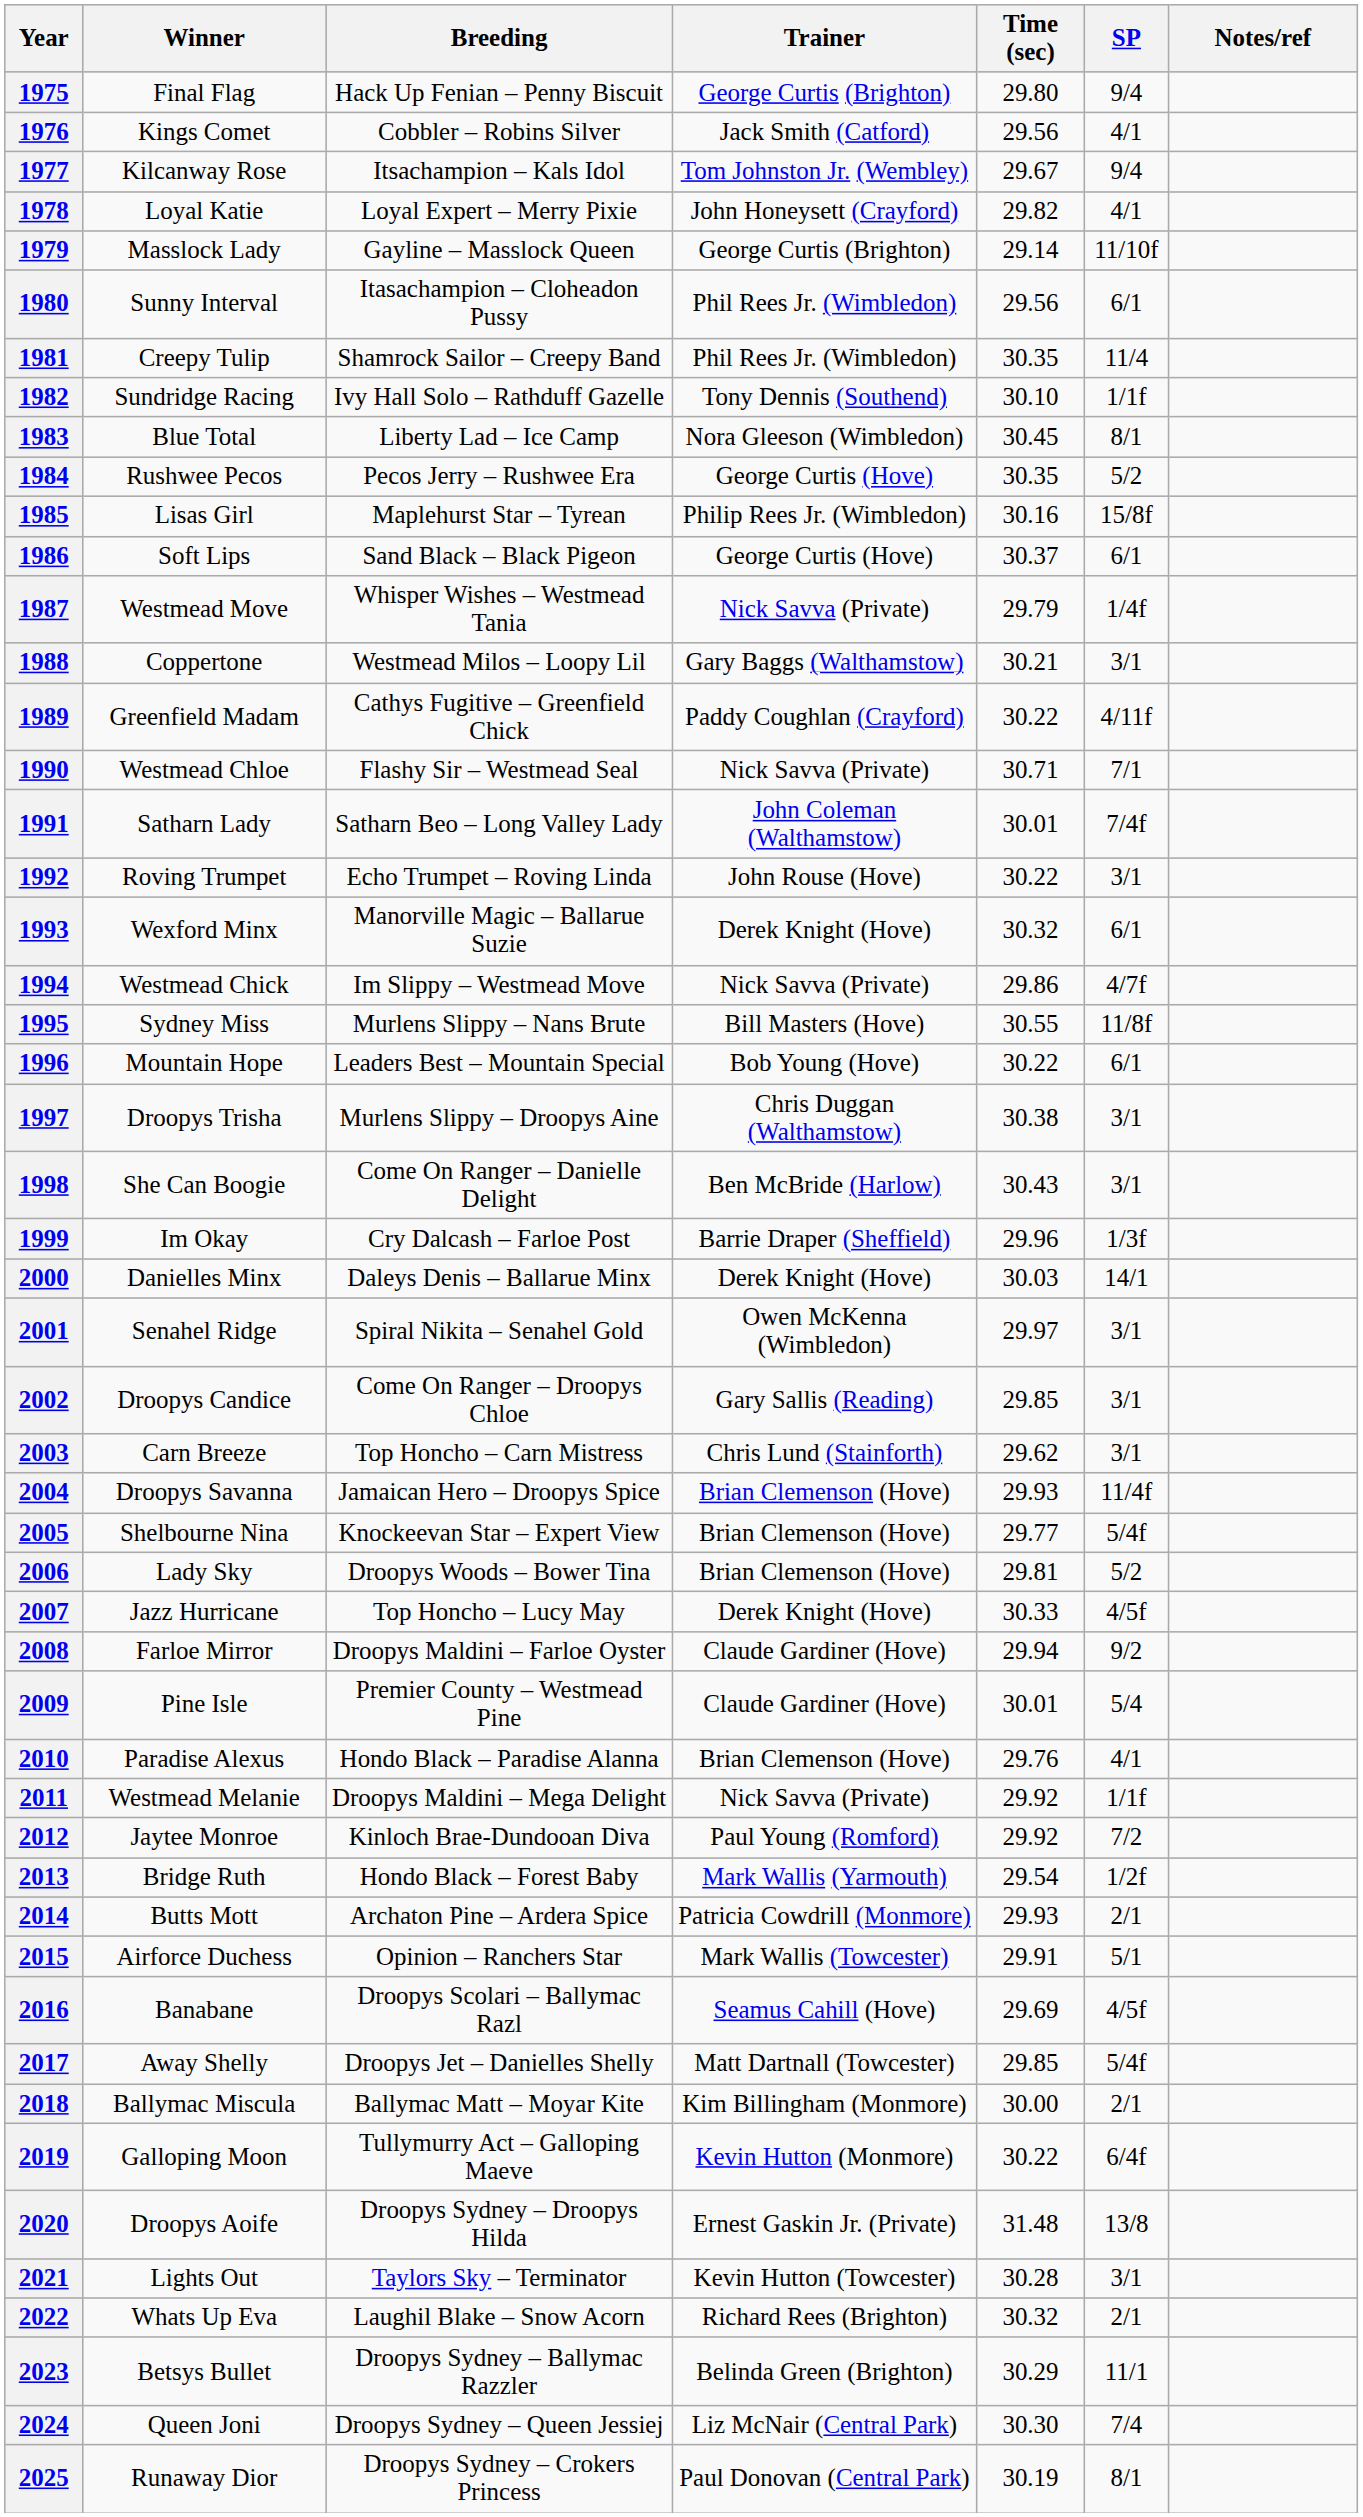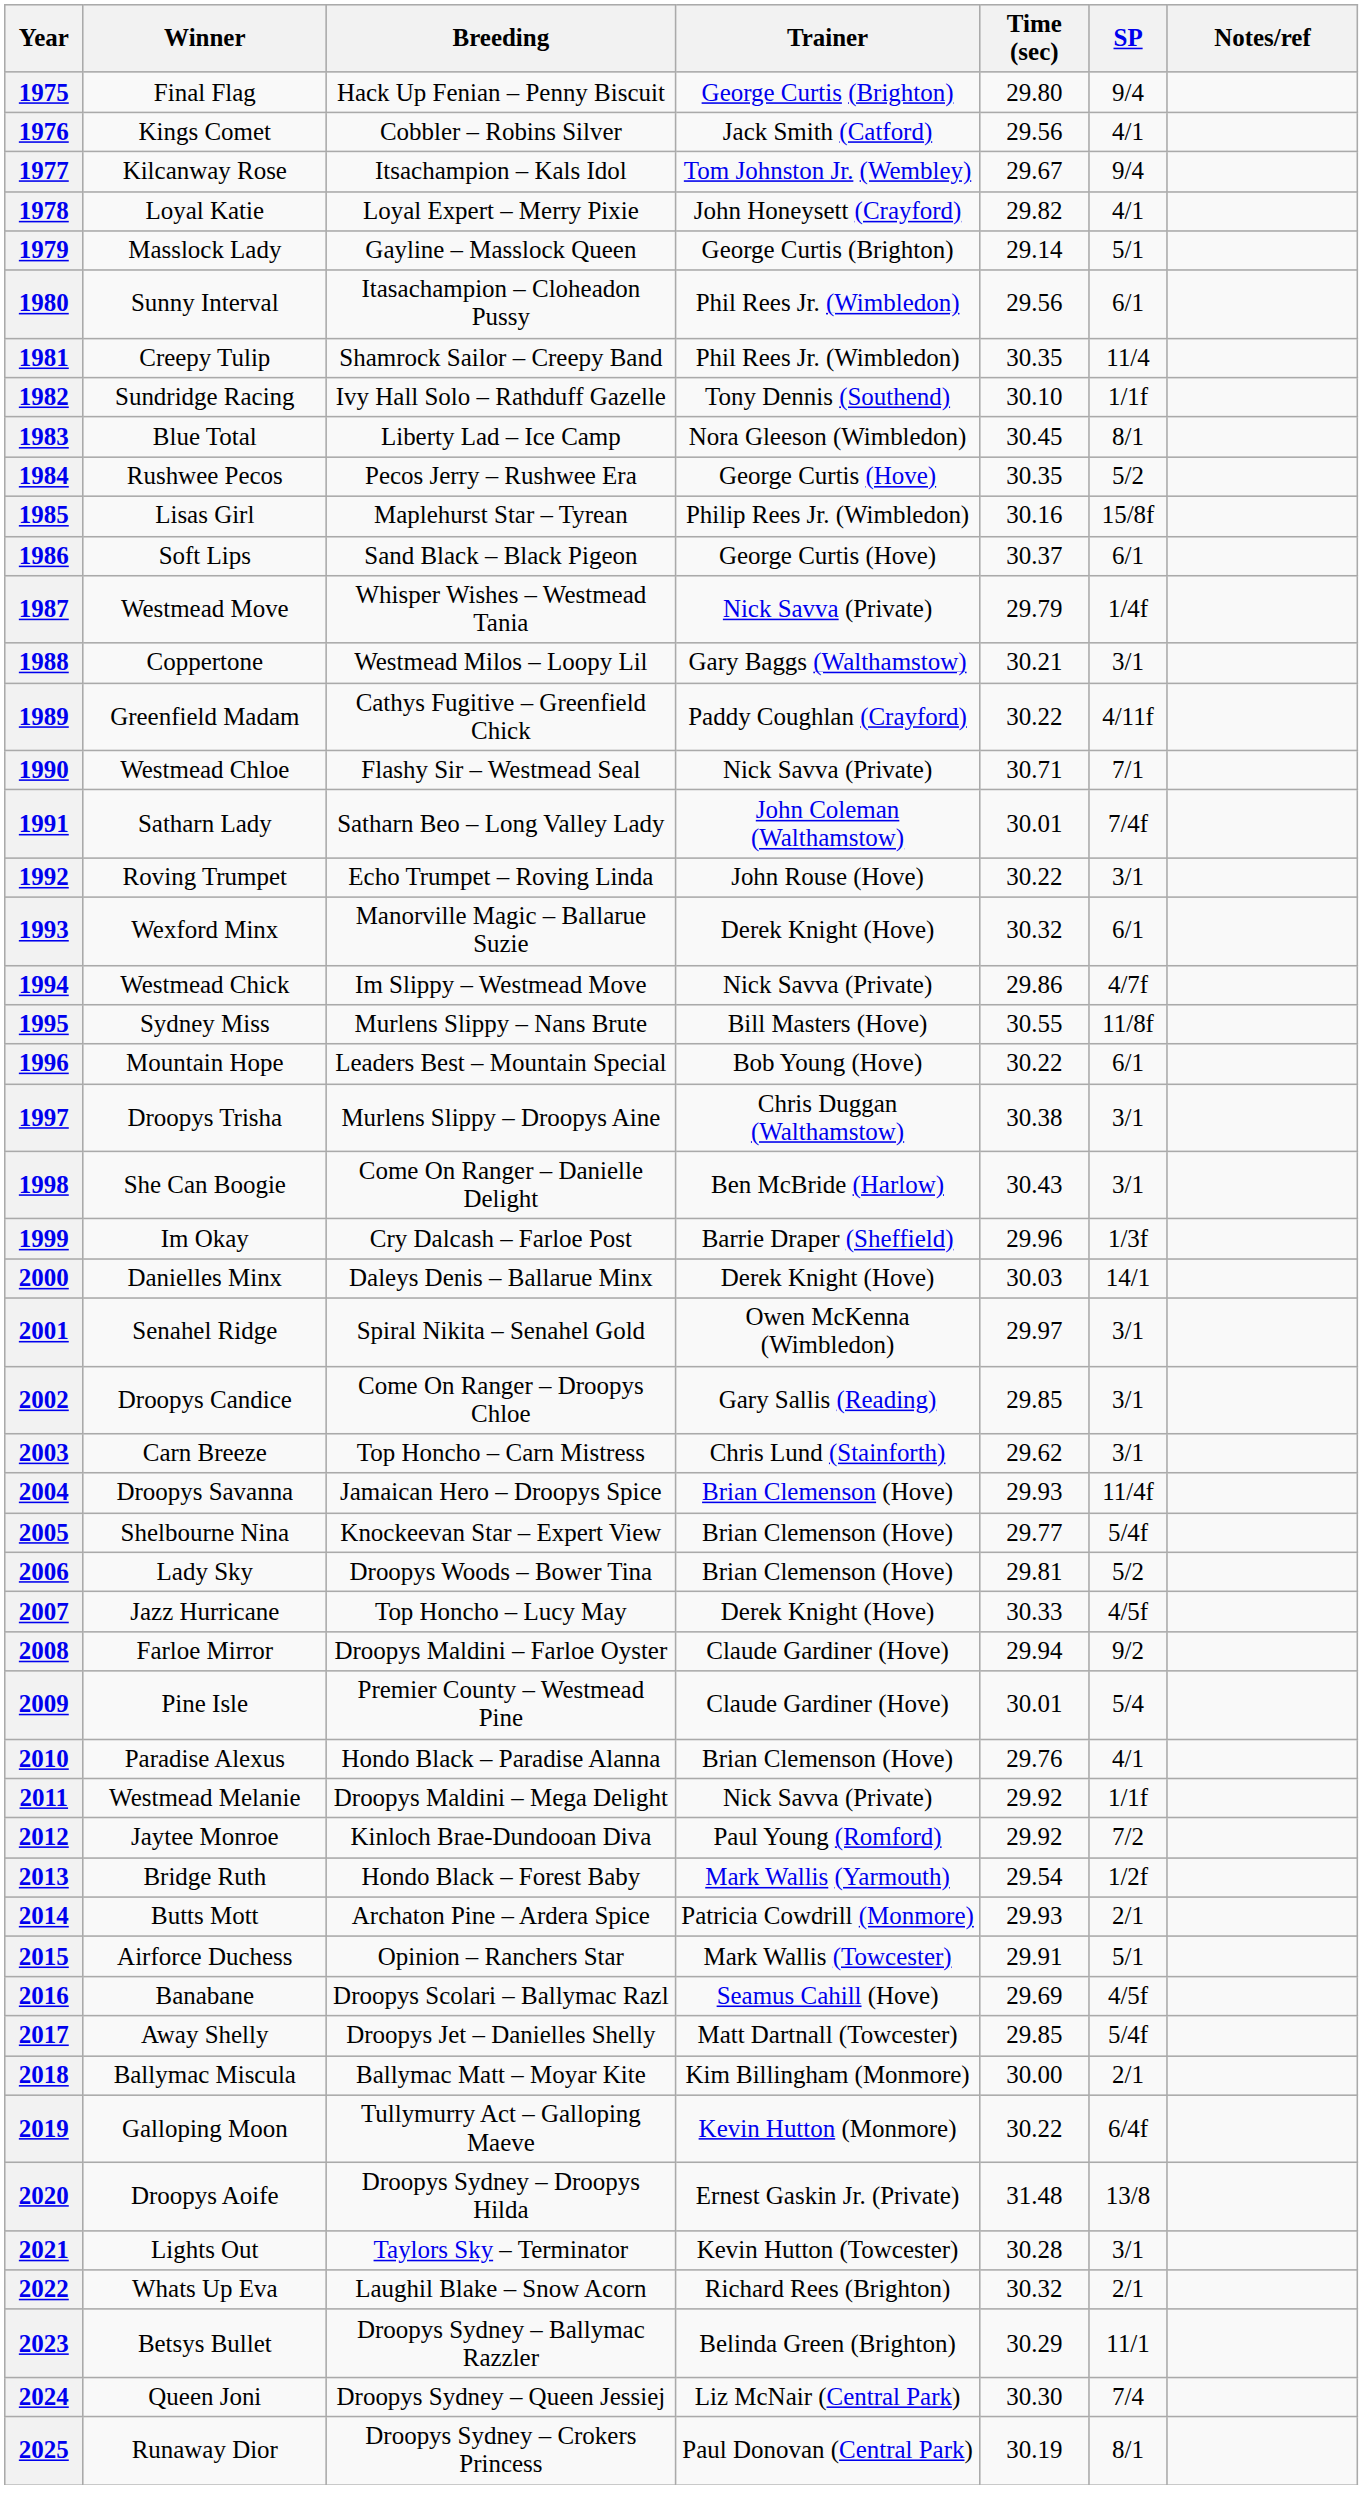 <table class="wikitable" style="text-align:center">
 <tr>
 <th width=50>Year</th>
 <th width=200>Winner</th>
 <th width=300>Breeding</th>
 <th width=250>Trainer</th>
 <th width=80>Time (sec)</th>
 <th width=50><a href='#'>SP</a></th>
 <th width=150>Notes/ref</th>
 </tr>
 <tr>
 <th><a href='#'>1975</a></th>
 <td>Final Flag</td>
 <td>Hack Up Fenian – Penny Biscuit</td>
 <td><a href='#'>George Curtis</a> <a href='#'>(Brighton)</a></td>
 <td>29.80</td>
 <td>9/4</td>
 <td></td>
 </tr>
 <tr>
 <th><a href='#'>1976</a></th>
 <td>Kings Comet</td>
 <td>Cobbler – Robins Silver</td>
 <td>Jack Smith <a href='#'>(Catford)</a></td>
 <td>29.56</td>
 <td>4/1</td>
 <td></td>
 </tr>
 <tr>
 <th><a href='#'>1977</a></th>
 <td>Kilcanway Rose</td>
 <td>Itsachampion – Kals Idol</td>
 <td><a href='#'>Tom Johnston Jr.</a> <a href='#'>(Wembley)</a></td>
 <td>29.67</td>
 <td>9/4</td>
 <td></td>
 </tr>
 <tr>
 <th><a href='#'>1978</a></th>
 <td>Loyal Katie</td>
 <td>Loyal Expert – Merry Pixie</td>
 <td>John Honeysett <a href='#'>(Crayford)</a></td>
 <td>29.82</td>
 <td>4/1</td>
 <td></td>
 </tr>
 <tr>
 <th><a href='#'>1979</a></th>
 <td>Masslock Lady</td>
 <td>Gayline – Masslock Queen</td>
 <td>George Curtis (Brighton)</td>
 <td>29.14</td>
-<td>11/10f</td>
+<td>5/1</td>
 <td></td>
 </tr>
 <tr>
 <th><a href='#'>1980</a></th>
 <td>Sunny Interval</td>
 <td>Itasachampion – Cloheadon Pussy</td>
 <td>Phil Rees Jr. <a href='#'>(Wimbledon)</a></td>
 <td>29.56</td>
 <td>6/1</td>
 <td></td>
 </tr>
 <tr>
 <th><a href='#'>1981</a></th>
 <td>Creepy Tulip</td>
 <td>Shamrock Sailor – Creepy Band</td>
 <td>Phil Rees Jr. (Wimbledon)</td>
 <td>30.35</td>
 <td>11/4</td>
 <td></td>
 </tr>
 <tr>
 <th><a href='#'>1982</a></th>
 <td>Sundridge Racing</td>
 <td>Ivy Hall Solo – Rathduff Gazelle</td>
 <td>Tony Dennis <a href='#'>(Southend)</a></td>
 <td>30.10</td>
 <td>1/1f</td>
 <td></td>
 </tr>
 <tr>
 <th><a href='#'>1983</a></th>
 <td>Blue Total</td>
 <td>Liberty Lad – Ice Camp</td>
 <td>Nora Gleeson (Wimbledon)</td>
 <td>30.45</td>
 <td>8/1</td>
 <td></td>
 </tr>
 <tr>
 <th><a href='#'>1984</a></th>
 <td>Rushwee Pecos</td>
 <td>Pecos Jerry – Rushwee Era</td>
 <td>George Curtis <a href='#'>(Hove)</a></td>
 <td>30.35</td>
 <td>5/2</td>
 <td></td>
 </tr>
 <tr>
 <th><a href='#'>1985</a></th>
 <td>Lisas Girl</td>
 <td>Maplehurst Star – Tyrean</td>
 <td>Philip Rees Jr. (Wimbledon)</td>
 <td>30.16</td>
 <td>15/8f</td>
 <td></td>
 </tr>
 <tr>
 <th><a href='#'>1986</a></th>
 <td>Soft Lips</td>
 <td>Sand Black – Black Pigeon</td>
 <td>George Curtis (Hove)</td>
 <td>30.37</td>
 <td>6/1</td>
 <td></td>
 </tr>
 <tr>
 <th><a href='#'>1987</a></th>
 <td>Westmead Move</td>
 <td>Whisper Wishes – Westmead Tania</td>
 <td><a href='#'>Nick Savva</a> (Private)</td>
 <td>29.79</td>
 <td>1/4f</td>
 <td></td>
 </tr>
 <tr>
 <th><a href='#'>1988</a></th>
 <td>Coppertone</td>
 <td>Westmead Milos – Loopy Lil</td>
 <td>Gary Baggs <a href='#'>(Walthamstow)</a></td>
 <td>30.21</td>
 <td>3/1</td>
 <td></td>
 </tr>
 <tr>
 <th><a href='#'>1989</a></th>
 <td>Greenfield Madam</td>
 <td>Cathys Fugitive – Greenfield Chick</td>
 <td>Paddy Coughlan <a href='#'>(Crayford)</a></td>
 <td>30.22</td>
 <td>4/11f</td>
 <td></td>
 </tr>
 <tr>
 <th><a href='#'>1990</a></th>
 <td>Westmead Chloe</td>
 <td>Flashy Sir – Westmead Seal</td>
 <td>Nick Savva (Private)</td>
 <td>30.71</td>
 <td>7/1</td>
 <td></td>
 </tr>
 <tr>
 <th><a href='#'>1991</a></th>
 <td>Satharn Lady</td>
 <td>Satharn Beo – Long Valley Lady</td>
 <td><a href='#'>John Coleman</a> <a href='#'>(Walthamstow)</a></td>
 <td>30.01</td>
 <td>7/4f</td>
 <td></td>
 </tr>
 <tr>
 <th><a href='#'>1992</a></th>
 <td>Roving Trumpet</td>
 <td>Echo Trumpet – Roving Linda</td>
 <td>John Rouse (Hove)</td>
 <td>30.22</td>
 <td>3/1</td>
 <td></td>
 </tr>
 <tr>
 <th><a href='#'>1993</a></th>
 <td>Wexford Minx</td>
 <td>Manorville Magic – Ballarue Suzie</td>
 <td>Derek Knight (Hove)</td>
 <td>30.32</td>
 <td>6/1</td>
 <td></td>
 </tr>
 <tr>
 <th><a href='#'>1994</a></th>
 <td>Westmead Chick</td>
 <td>Im Slippy – Westmead Move</td>
 <td>Nick Savva (Private)</td>
 <td>29.86</td>
 <td>4/7f</td>
 <td></td>
 </tr>
 <tr>
 <th><a href='#'>1995</a></th>
 <td>Sydney Miss</td>
 <td>Murlens Slippy – Nans Brute</td>
 <td>Bill Masters (Hove)</td>
 <td>30.55</td>
 <td>11/8f</td>
 <td></td>
 </tr>
 <tr>
 <th><a href='#'>1996</a></th>
 <td>Mountain Hope</td>
 <td>Leaders Best – Mountain Special</td>
 <td>Bob Young (Hove)</td>
 <td>30.22</td>
 <td>6/1</td>
 <td></td>
 </tr>
 <tr>
 <th><a href='#'>1997</a></th>
 <td>Droopys Trisha</td>
 <td>Murlens Slippy – Droopys Aine</td>
 <td>Chris Duggan <a href='#'>(Walthamstow)</a></td>
 <td>30.38</td>
 <td>3/1</td>
 <td></td>
 </tr>
 <tr>
 <th><a href='#'>1998</a></th>
 <td>She Can Boogie</td>
 <td>Come On Ranger – Danielle Delight</td>
 <td>Ben McBride <a href='#'>(Harlow)</a></td>
 <td>30.43</td>
 <td>3/1</td>
 <td></td>
 </tr>
 <tr>
 <th><a href='#'>1999</a></th>
 <td>Im Okay</td>
 <td>Cry Dalcash – Farloe Post</td>
 <td>Barrie Draper <a href='#'>(Sheffield)</a></td>
 <td>29.96</td>
 <td>1/3f</td>
 <td></td>
 </tr>
 <tr>
 <th><a href='#'>2000</a></th>
 <td>Danielles Minx</td>
 <td>Daleys Denis – Ballarue Minx</td>
 <td>Derek Knight (Hove)</td>
 <td>30.03</td>
 <td>14/1</td>
 <td></td>
 </tr>
 <tr>
 <th><a href='#'>2001</a></th>
 <td>Senahel Ridge</td>
 <td>Spiral Nikita – Senahel Gold</td>
 <td>Owen McKenna (Wimbledon)</td>
 <td>29.97</td>
 <td>3/1</td>
 <td></td>
 </tr>
 <tr>
 <th><a href='#'>2002</a></th>
 <td>Droopys Candice</td>
 <td>Come On Ranger – Droopys Chloe</td>
 <td>Gary Sallis <a href='#'>(Reading)</a></td>
 <td>29.85</td>
 <td>3/1</td>
 <td></td>
 </tr>
 <tr>
 <th><a href='#'>2003</a></th>
 <td>Carn Breeze</td>
 <td>Top Honcho – Carn Mistress</td>
 <td>Chris Lund <a href='#'>(Stainforth)</a></td>
 <td>29.62</td>
 <td>3/1</td>
 <td></td>
 </tr>
 <tr>
 <th><a href='#'>2004</a></th>
 <td>Droopys Savanna</td>
 <td>Jamaican Hero – Droopys Spice</td>
 <td><a href='#'>Brian Clemenson</a> (Hove)</td>
 <td>29.93</td>
 <td>11/4f</td>
 <td></td>
 </tr>
 <tr>
 <th><a href='#'>2005</a></th>
 <td>Shelbourne Nina</td>
 <td>Knockeevan Star – Expert View</td>
 <td>Brian Clemenson (Hove)</td>
 <td>29.77</td>
 <td>5/4f</td>
 <td></td>
 </tr>
 <tr>
 <th><a href='#'>2006</a></th>
 <td>Lady Sky</td>
 <td>Droopys Woods – Bower Tina</td>
 <td>Brian Clemenson (Hove)</td>
 <td>29.81</td>
 <td>5/2</td>
 <td></td>
 </tr>
 <tr>
 <th><a href='#'>2007</a></th>
 <td>Jazz Hurricane</td>
 <td>Top Honcho – Lucy May</td>
 <td>Derek Knight (Hove)</td>
 <td>30.33</td>
 <td>4/5f</td>
 <td></td>
 </tr>
 <tr>
 <th><a href='#'>2008</a></th>
 <td>Farloe Mirror</td>
 <td>Droopys Maldini – Farloe Oyster</td>
 <td>Claude Gardiner (Hove)</td>
 <td>29.94</td>
 <td>9/2</td>
 <td></td>
 </tr>
 <tr>
 <th><a href='#'>2009</a></th>
 <td>Pine Isle</td>
 <td>Premier County – Westmead Pine</td>
 <td>Claude Gardiner (Hove)</td>
 <td>30.01</td>
 <td>5/4</td>
 <td></td>
 </tr>
 <tr>
 <th><a href='#'>2010</a></th>
 <td>Paradise Alexus</td>
 <td>Hondo Black – Paradise Alanna</td>
 <td>Brian Clemenson (Hove)</td>
 <td>29.76</td>
 <td>4/1</td>
 <td></td>
 </tr>
 <tr>
 <th><a href='#'>2011</a></th>
 <td>Westmead Melanie</td>
 <td>Droopys Maldini – Mega Delight</td>
 <td>Nick Savva (Private)</td>
 <td>29.92</td>
 <td>1/1f</td>
 <td></td>
 </tr>
 <tr>
 <th><a href='#'>2012</a></th>
 <td>Jaytee Monroe</td>
 <td>Kinloch Brae-Dundooan Diva</td>
 <td>Paul Young <a href='#'>(Romford)</a></td>
 <td>29.92</td>
 <td>7/2</td>
 <td></td>
 </tr>
 <tr>
 <th><a href='#'>2013</a></th>
 <td>Bridge Ruth</td>
 <td>Hondo Black – Forest Baby</td>
 <td><a href='#'>Mark Wallis</a> <a href='#'>(Yarmouth)</a></td>
 <td>29.54</td>
 <td>1/2f</td>
 <td></td>
 </tr>
 <tr>
 <th><a href='#'>2014</a></th>
 <td>Butts Mott</td>
 <td>Archaton Pine – Ardera Spice</td>
 <td>Patricia Cowdrill <a href='#'>(Monmore)</a></td>
 <td>29.93</td>
 <td>2/1</td>
 <td></td>
 </tr>
 <tr>
 <th><a href='#'>2015</a></th>
 <td>Airforce Duchess</td>
 <td> Opinion – Ranchers Star</td>
 <td>Mark Wallis <a href='#'>(Towcester)</a></td>
 <td>29.91</td>
 <td>5/1</td>
 <td></td>
 </tr>
 <tr>
 <th><a href='#'>2016</a></th>
 <td>Banabane</td>
 <td>Droopys Scolari – Ballymac Razl</td>
 <td><a href='#'>Seamus Cahill</a> (Hove)</td>
 <td>29.69</td>
 <td>4/5f</td>
 <td></td>
 </tr>
 <tr>
 <th><a href='#'>2017</a></th>
 <td>Away Shelly</td>
 <td>Droopys Jet – Danielles Shelly</td>
 <td>Matt Dartnall (Towcester)</td>
 <td>29.85</td>
 <td>5/4f</td>
 <td></td>
 </tr>
 <tr>
 <th><a href='#'>2018</a></th>
 <td>Ballymac Miscula</td>
 <td>Ballymac Matt – Moyar Kite</td>
 <td>Kim Billingham (Monmore)</td>
 <td>30.00</td>
 <td>2/1</td>
 <td></td>
 </tr>
 <tr>
 <th><a href='#'>2019</a></th>
 <td>Galloping Moon</td>
 <td>Tullymurry Act – Galloping Maeve</td>
 <td><a href='#'>Kevin Hutton</a> (Monmore)</td>
 <td>30.22</td>
 <td>6/4f</td>
 <td></td>
 </tr>
 <tr>
 <th><a href='#'>2020</a></th>
 <td>Droopys Aoife</td>
 <td>Droopys Sydney – Droopys Hilda</td>
 <td>Ernest Gaskin Jr. (Private)</td>
 <td>31.48</td>
 <td>13/8</td>
 <td></td>
 </tr>
 <tr>
 <th><a href='#'>2021</a></th>
 <td>Lights Out</td>
 <td><a href='#'>Taylors Sky</a> – Terminator</td>
 <td>Kevin Hutton (Towcester)</td>
 <td>30.28</td>
 <td>3/1</td>
 <td></td>
 </tr>
 <tr>
 <th><a href='#'>2022</a></th>
 <td>Whats Up Eva</td>
 <td>Laughil Blake – Snow Acorn</td>
 <td>Richard Rees (Brighton)</td>
 <td>30.32</td>
 <td>2/1</td>
 <td></td>
 </tr>
 <tr>
 <th><a href='#'>2023</a></th>
 <td>Betsys Bullet</td>
 <td>Droopys Sydney – Ballymac Razzler</td>
 <td>Belinda Green (Brighton)</td>
 <td>30.29</td>
 <td>11/1</td>
 <td></td>
 </tr>
 <tr>
 <th><a href='#'>2024</a></th>
 <td>Queen Joni</td>
 <td>Droopys Sydney – Queen Jessiej</td>
 <td>Liz McNair (<a href='#'>Central Park</a>)</td>
 <td>30.30</td>
 <td>7/4</td>
 <td></td>
 </tr>
 <tr>
 <th><a href='#'>2025</a></th>
 <td>Runaway Dior</td>
 <td>Droopys Sydney – Crokers Princess</td>
 <td>Paul Donovan (<a href='#'>Central Park</a>)</td>
 <td>30.19</td>
 <td>8/1</td>
 <td></td>
 </tr>
 </table>
